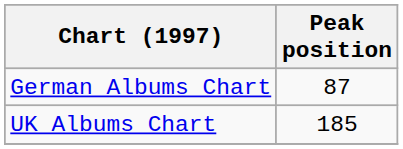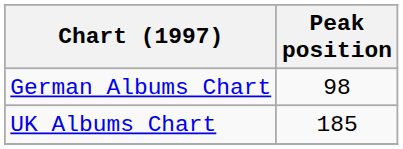 <table class="wikitable sortable plainrowheaders">
 <tr>
 <th scope="col">Chart (1997)</th>
 <th scope="col">Peak<br>position</th>
 </tr>
 <tr>
 <td><a href='#'>German Albums Chart</a></td>
-<td style="text-align:center;">87</td>
+<td style="text-align:center;">98</td>
 </tr>
 <tr>
 <td><a href='#'>UK Albums Chart</a></td>
 <td style="text-align:center;">185</td>
 </tr>
 <tr>
 </tr>
 </table>
